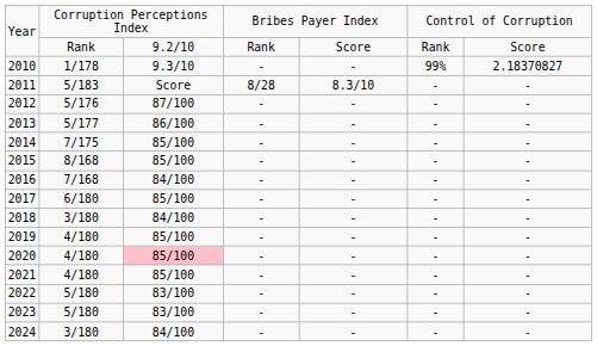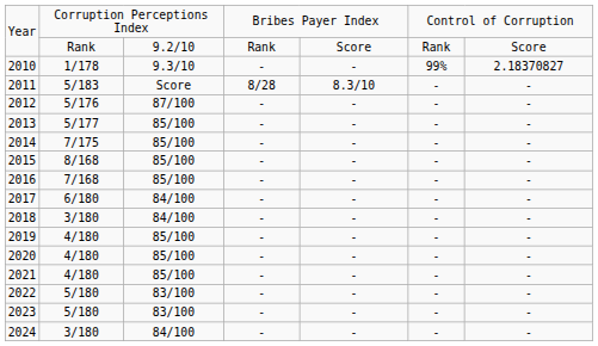 <table class="wikitable">
 <tr>
 <td scope="col" rowspan="2">Year</td>
 <td scope="col" colspan="2" style="text-align: center; width: 200px;">Corruption Perceptions Index</td>
 <td scope="col" colspan="2" style="text-align: center; width: 200px;">Bribes Payer Index</td>
 <td scope="col" colspan="2" style="text-align: center; width: 200px;">Control of Corruption</td>
 </tr>
 <tr style="text-align: center; width: 100px;">
 <td>Rank</td>
 <td>9.2/10</td>
 <td>Rank</td>
 <td>Score</td>
 <td>Rank</td>
 <td>Score</td>
 </tr>
 <tr style="text-align: center; width: 100px;">
 <td>2010</td>
 <td>1/178</td>
 <td>9.3/10</td>
 <td>-</td>
 <td>-</td>
 <td>99%</td>
 <td>2.18370827</td>
 </tr>
 <tr style="text-align: center; width: 100px;">
 <td>2011</td>
 <td>5/183</td>
 <td>Score</td>
 <td>8/28</td>
 <td>8.3/10</td>
 <td>-</td>
 <td>-</td>
 </tr>
 <tr style="text-align: center; width: 100px;">
 <td>2012</td>
 <td>5/176</td>
 <td>87/100</td>
 <td>-</td>
 <td>-</td>
 <td>-</td>
 <td>-</td>
 </tr>
 <tr style="text-align: center; width: 100px;">
 <td>2013</td>
 <td>5/177</td>
-<td>86/100</td>
+<td>85/100</td>
 <td>-</td>
 <td>-</td>
 <td>-</td>
 <td>-</td>
 </tr>
 <tr style="text-align: center; width: 100px;">
 <td>2014</td>
 <td>7/175</td>
 <td>85/100</td>
 <td>-</td>
 <td>-</td>
 <td>-</td>
 <td>-</td>
 </tr>
 <tr style="text-align: center; width: 100px;">
 <td>2015</td>
 <td>8/168</td>
 <td>85/100</td>
 <td>-</td>
 <td>-</td>
 <td>-</td>
 <td>-</td>
 </tr>
 <tr style="text-align: center; width: 100px;">
 <td>2016</td>
 <td>7/168</td>
-<td>84/100</td>
+<td>85/100</td>
 <td>-</td>
 <td>-</td>
 <td>-</td>
 <td>-</td>
 </tr>
 <tr style="text-align: center; width: 100px;">
 <td>2017</td>
 <td>6/180</td>
-<td>85/100</td>
+<td>84/100</td>
 <td>-</td>
 <td>-</td>
 <td>-</td>
 <td>-</td>
 </tr>
 <tr style="text-align: center; width: 100px;">
 <td>2018</td>
 <td>3/180</td>
 <td>84/100</td>
 <td>-</td>
 <td>-</td>
 <td>-</td>
 <td>-</td>
 </tr>
 <tr style="text-align: center; width: 100px;">
 <td>2019</td>
 <td>4/180</td>
 <td>85/100</td>
 <td>-</td>
 <td>-</td>
 <td>-</td>
 <td>-</td>
 </tr>
 <tr style="text-align: center; width: 100px;">
 <td>2020</td>
 <td>4/180</td>
-<td style="background: pink;">85/100</td>
+<td>85/100</td>
 <td>-</td>
 <td>-</td>
 <td>-</td>
 <td>-</td>
 </tr>
 <tr style="text-align: center; width: 100px;">
 <td>2021</td>
 <td>4/180</td>
 <td>85/100</td>
 <td>-</td>
 <td>-</td>
 <td>-</td>
 <td>-</td>
 </tr>
 <tr style="text-align: center; width: 100px;">
 <td>2022</td>
 <td>5/180</td>
 <td>83/100</td>
 <td>-</td>
 <td>-</td>
 <td>-</td>
 <td>-</td>
 </tr>
 <tr style="text-align: center; width: 100px;">
 <td>2023</td>
 <td>5/180</td>
 <td>83/100</td>
 <td>-</td>
 <td>-</td>
 <td>-</td>
 <td>-</td>
 </tr>
 <tr style="text-align: center; width: 100px;">
 <td>2024</td>
 <td>3/180</td>
 <td>84/100</td>
 <td>-</td>
 <td>-</td>
 <td>-</td>
 <td>-</td>
 </tr>
 </table>
